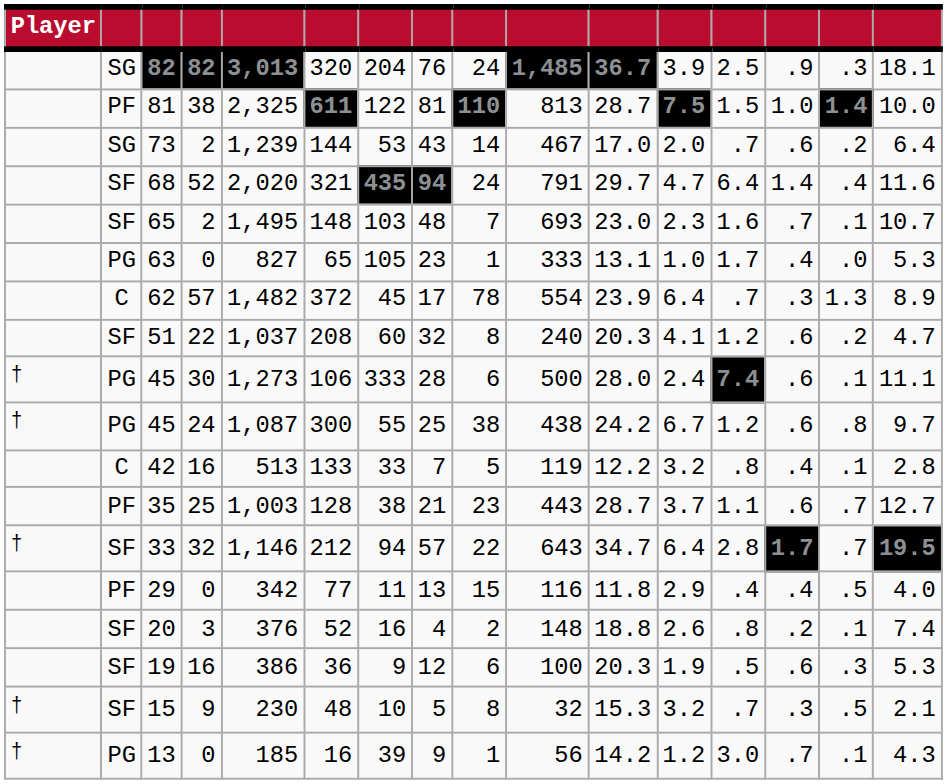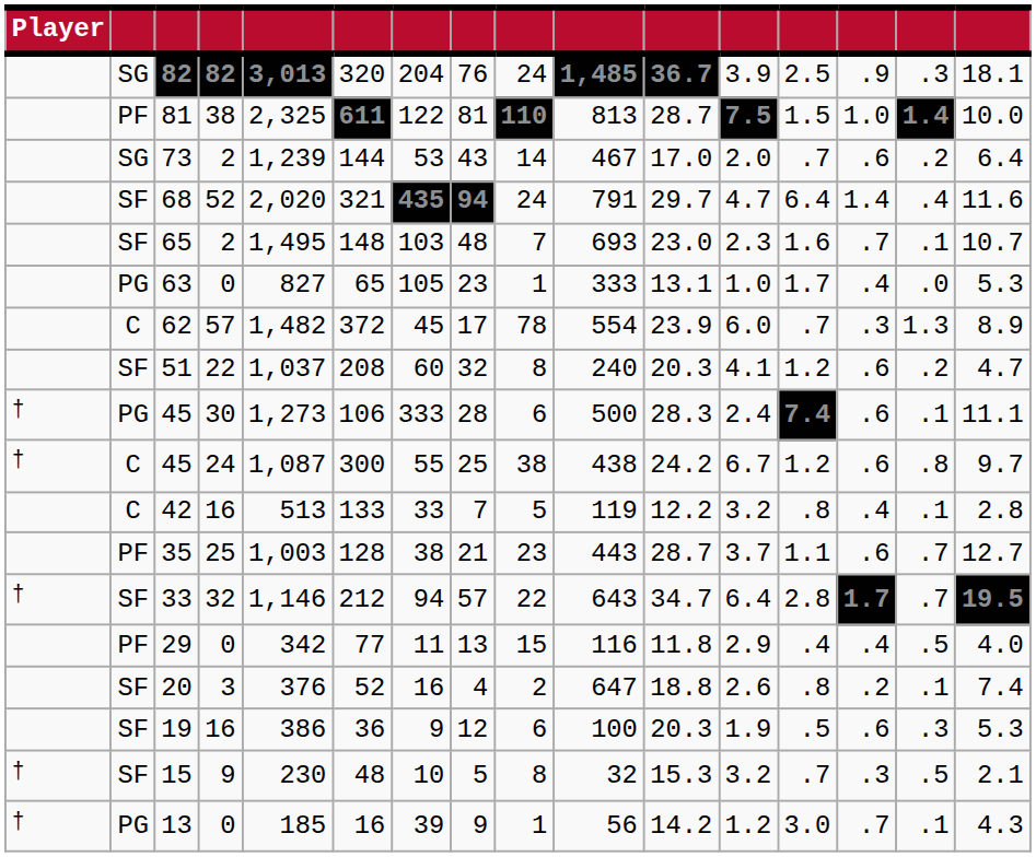 <table class="wikitable sortable" style="font-size: 95%; text-align:right;">
 <tr>
 <th style="background:#BA0C2F; color:#FFFFFF; border-top:#010101 3px solid; border-bottom:#010101 3px solid;">Player</th>
 <th style="background:#BA0C2F; color:#FFFFFF; border-top:#010101 3px solid; border-bottom:#010101 3px solid;"></th>
 <th style="background:#BA0C2F; color:#FFFFFF; border-top:#010101 3px solid; border-bottom:#010101 3px solid;"></th>
 <th style="background:#BA0C2F; color:#FFFFFF; border-top:#010101 3px solid; border-bottom:#010101 3px solid;"></th>
 <th style="background:#BA0C2F; color:#FFFFFF; border-top:#010101 3px solid; border-bottom:#010101 3px solid;"></th>
 <th style="background:#BA0C2F; color:#FFFFFF; border-top:#010101 3px solid; border-bottom:#010101 3px solid;"></th>
 <th style="background:#BA0C2F; color:#FFFFFF; border-top:#010101 3px solid; border-bottom:#010101 3px solid;"></th>
 <th style="background:#BA0C2F; color:#FFFFFF; border-top:#010101 3px solid; border-bottom:#010101 3px solid;"></th>
 <th style="background:#BA0C2F; color:#FFFFFF; border-top:#010101 3px solid; border-bottom:#010101 3px solid;"></th>
 <th style="background:#BA0C2F; color:#FFFFFF; border-top:#010101 3px solid; border-bottom:#010101 3px solid;"></th>
 <th style="background:#BA0C2F; color:#FFFFFF; border-top:#010101 3px solid; border-bottom:#010101 3px solid;"></th>
 <th style="background:#BA0C2F; color:#FFFFFF; border-top:#010101 3px solid; border-bottom:#010101 3px solid;"></th>
 <th style="background:#BA0C2F; color:#FFFFFF; border-top:#010101 3px solid; border-bottom:#010101 3px solid;"></th>
 <th style="background:#BA0C2F; color:#FFFFFF; border-top:#010101 3px solid; border-bottom:#010101 3px solid;"></th>
 <th style="background:#BA0C2F; color:#FFFFFF; border-top:#010101 3px solid; border-bottom:#010101 3px solid;"></th>
 <th style="background:#BA0C2F; color:#FFFFFF; border-top:#010101 3px solid; border-bottom:#010101 3px solid;"></th>
 </tr>
 <tr>
 <td style="text-align:left;"></td>
 <td style="text-align:center;">SG</td>
 <td style="background:#010101; color:#8D9093;"><strong>82</strong></td>
 <td style="background:#010101; color:#8D9093;"><strong>82</strong></td>
 <td style="background:#010101; color:#8D9093;"><strong>3,013</strong></td>
 <td>320</td>
 <td>204</td>
 <td>76</td>
 <td>24</td>
 <td style="background:#010101; color:#8D9093;"><strong>1,485</strong></td>
 <td style="background:#010101; color:#8D9093;"><strong>36.7</strong></td>
 <td>3.9</td>
 <td>2.5</td>
 <td>.9</td>
 <td>.3</td>
 <td>18.1</td>
 </tr>
 <tr>
 <td style="text-align:left;"></td>
 <td style="text-align:center;">PF</td>
 <td>81</td>
 <td>38</td>
 <td>2,325</td>
 <td style="background:#010101; color:#8D9093;"><strong>611</strong></td>
 <td>122</td>
 <td>81</td>
 <td style="background:#010101; color:#8D9093;"><strong>110</strong></td>
 <td>813</td>
 <td>28.7</td>
 <td style="background:#010101; color:#8D9093;"><strong>7.5</strong></td>
 <td>1.5</td>
 <td>1.0</td>
 <td style="background:#010101; color:#8D9093;"><strong>1.4</strong></td>
 <td>10.0</td>
 </tr>
 <tr>
 <td style="text-align:left;"></td>
 <td style="text-align:center;">SG</td>
 <td>73</td>
 <td>2</td>
 <td>1,239</td>
 <td>144</td>
 <td>53</td>
 <td>43</td>
 <td>14</td>
 <td>467</td>
 <td>17.0</td>
 <td>2.0</td>
 <td>.7</td>
 <td>.6</td>
 <td>.2</td>
 <td>6.4</td>
 </tr>
 <tr>
 <td style="text-align:left;"></td>
 <td style="text-align:center;">SF</td>
 <td>68</td>
 <td>52</td>
 <td>2,020</td>
 <td>321</td>
 <td style="background:#010101; color:#8D9093;"><strong>435</strong></td>
 <td style="background:#010101; color:#8D9093;"><strong>94</strong></td>
 <td>24</td>
 <td>791</td>
 <td>29.7</td>
 <td>4.7</td>
 <td>6.4</td>
 <td>1.4</td>
 <td>.4</td>
 <td>11.6</td>
 </tr>
 <tr>
 <td style="text-align:left;"></td>
 <td style="text-align:center;">SF</td>
 <td>65</td>
 <td>2</td>
 <td>1,495</td>
 <td>148</td>
 <td>103</td>
 <td>48</td>
 <td>7</td>
 <td>693</td>
 <td>23.0</td>
 <td>2.3</td>
 <td>1.6</td>
 <td>.7</td>
 <td>.1</td>
 <td>10.7</td>
 </tr>
 <tr>
 <td style="text-align:left;"></td>
 <td style="text-align:center;">PG</td>
 <td>63</td>
 <td>0</td>
 <td>827</td>
 <td>65</td>
 <td>105</td>
 <td>23</td>
 <td>1</td>
 <td>333</td>
 <td>13.1</td>
 <td>1.0</td>
 <td>1.7</td>
 <td>.4</td>
 <td>.0</td>
 <td>5.3</td>
 </tr>
 <tr>
 <td style="text-align:left;"></td>
 <td style="text-align:center;">C</td>
 <td>62</td>
 <td>57</td>
 <td>1,482</td>
 <td>372</td>
 <td>45</td>
 <td>17</td>
 <td>78</td>
 <td>554</td>
 <td>23.9</td>
-<td>6.4</td>
+<td>6.0</td>
 <td>.7</td>
 <td>.3</td>
 <td>1.3</td>
 <td>8.9</td>
 </tr>
 <tr>
 <td style="text-align:left;"></td>
 <td style="text-align:center;">SF</td>
 <td>51</td>
 <td>22</td>
 <td>1,037</td>
 <td>208</td>
 <td>60</td>
 <td>32</td>
 <td>8</td>
 <td>240</td>
 <td>20.3</td>
 <td>4.1</td>
 <td>1.2</td>
 <td>.6</td>
 <td>.2</td>
 <td>4.7</td>
 </tr>
 <tr>
 <td style="text-align:left;"><sup>†</sup></td>
 <td style="text-align:center;">PG</td>
 <td>45</td>
 <td>30</td>
 <td>1,273</td>
 <td>106</td>
 <td>333</td>
 <td>28</td>
 <td>6</td>
 <td>500</td>
-<td>28.0</td>
+<td>28.3</td>
 <td>2.4</td>
 <td style="background:#010101; color:#8D9093;"><strong>7.4</strong></td>
 <td>.6</td>
 <td>.1</td>
 <td>11.1</td>
 </tr>
 <tr>
 <td style="text-align:left;"><sup>†</sup></td>
-<td style="text-align:center;">PG</td>
+<td style="text-align:center;">C</td>
 <td>45</td>
 <td>24</td>
 <td>1,087</td>
 <td>300</td>
 <td>55</td>
 <td>25</td>
 <td>38</td>
 <td>438</td>
 <td>24.2</td>
 <td>6.7</td>
 <td>1.2</td>
 <td>.6</td>
 <td>.8</td>
 <td>9.7</td>
 </tr>
 <tr>
 <td style="text-align:left;"></td>
 <td style="text-align:center;">C</td>
 <td>42</td>
 <td>16</td>
 <td>513</td>
 <td>133</td>
 <td>33</td>
 <td>7</td>
 <td>5</td>
 <td>119</td>
 <td>12.2</td>
 <td>3.2</td>
 <td>.8</td>
 <td>.4</td>
 <td>.1</td>
 <td>2.8</td>
 </tr>
 <tr>
 <td style="text-align:left;"></td>
 <td style="text-align:center;">PF</td>
 <td>35</td>
 <td>25</td>
 <td>1,003</td>
 <td>128</td>
 <td>38</td>
 <td>21</td>
 <td>23</td>
 <td>443</td>
 <td>28.7</td>
 <td>3.7</td>
 <td>1.1</td>
 <td>.6</td>
 <td>.7</td>
 <td>12.7</td>
 </tr>
 <tr>
 <td style="text-align:left;"><sup>†</sup></td>
 <td style="text-align:center;">SF</td>
 <td>33</td>
 <td>32</td>
 <td>1,146</td>
 <td>212</td>
 <td>94</td>
 <td>57</td>
 <td>22</td>
 <td>643</td>
 <td>34.7</td>
 <td>6.4</td>
 <td>2.8</td>
 <td style="background:#010101; color:#8D9093;"><strong>1.7</strong></td>
 <td>.7</td>
 <td style="background:#010101; color:#8D9093;"><strong>19.5</strong></td>
 </tr>
 <tr>
 <td style="text-align:left;"></td>
 <td style="text-align:center;">PF</td>
 <td>29</td>
 <td>0</td>
 <td>342</td>
 <td>77</td>
 <td>11</td>
 <td>13</td>
 <td>15</td>
 <td>116</td>
 <td>11.8</td>
 <td>2.9</td>
 <td>.4</td>
 <td>.4</td>
 <td>.5</td>
 <td>4.0</td>
 </tr>
 <tr>
 <td style="text-align:left;"></td>
 <td style="text-align:center;">SF</td>
 <td>20</td>
 <td>3</td>
 <td>376</td>
 <td>52</td>
 <td>16</td>
 <td>4</td>
 <td>2</td>
-<td>148</td>
+<td>647</td>
 <td>18.8</td>
 <td>2.6</td>
 <td>.8</td>
 <td>.2</td>
 <td>.1</td>
 <td>7.4</td>
 </tr>
 <tr>
 <td style="text-align:left;"></td>
 <td style="text-align:center;">SF</td>
 <td>19</td>
 <td>16</td>
 <td>386</td>
 <td>36</td>
 <td>9</td>
 <td>12</td>
 <td>6</td>
 <td>100</td>
 <td>20.3</td>
 <td>1.9</td>
 <td>.5</td>
 <td>.6</td>
 <td>.3</td>
 <td>5.3</td>
 </tr>
 <tr>
 <td style="text-align:left;"><sup>†</sup></td>
 <td style="text-align:center;">SF</td>
 <td>15</td>
 <td>9</td>
 <td>230</td>
 <td>48</td>
 <td>10</td>
 <td>5</td>
 <td>8</td>
 <td>32</td>
 <td>15.3</td>
 <td>3.2</td>
 <td>.7</td>
 <td>.3</td>
 <td>.5</td>
 <td>2.1</td>
 </tr>
 <tr>
 <td style="text-align:left;"><sup>†</sup></td>
 <td style="text-align:center;">PG</td>
 <td>13</td>
 <td>0</td>
 <td>185</td>
 <td>16</td>
 <td>39</td>
 <td>9</td>
 <td>1</td>
 <td>56</td>
 <td>14.2</td>
 <td>1.2</td>
 <td>3.0</td>
 <td>.7</td>
 <td>.1</td>
 <td>4.3</td>
 </tr>
 </table>
